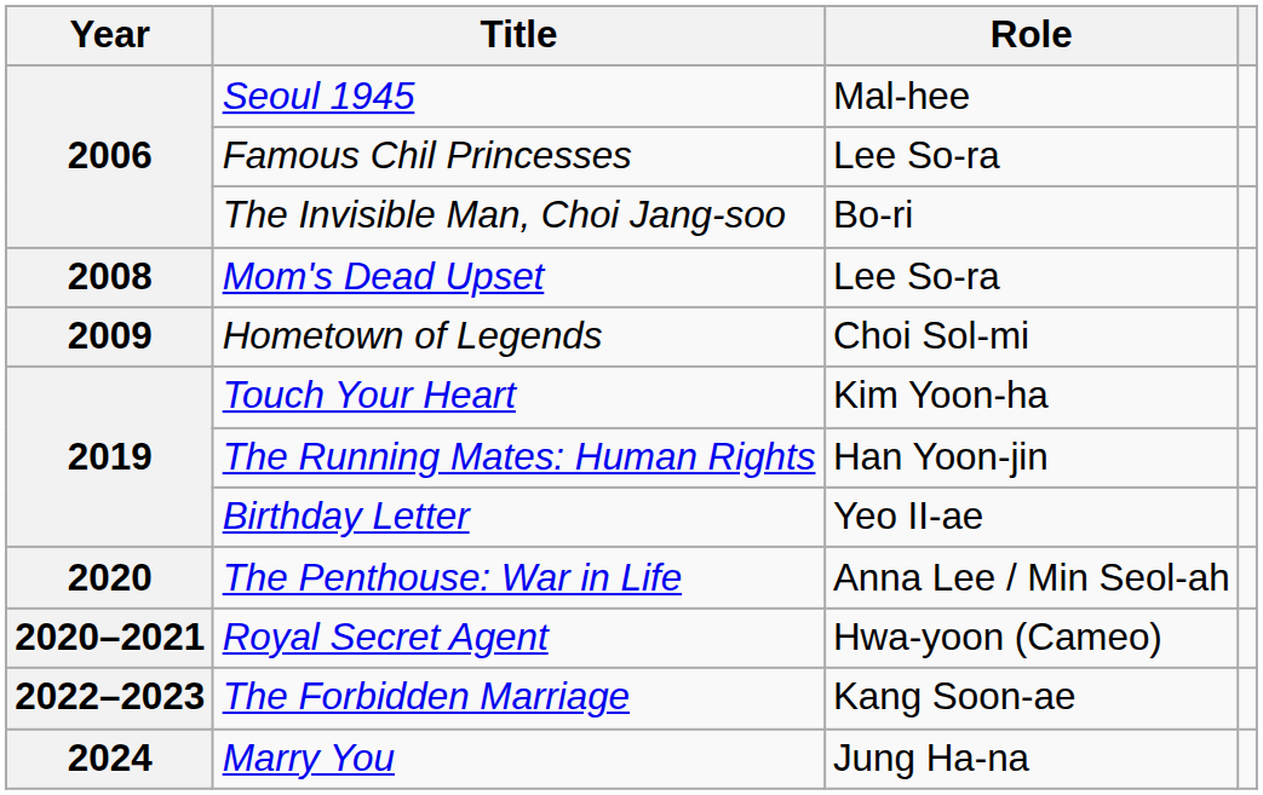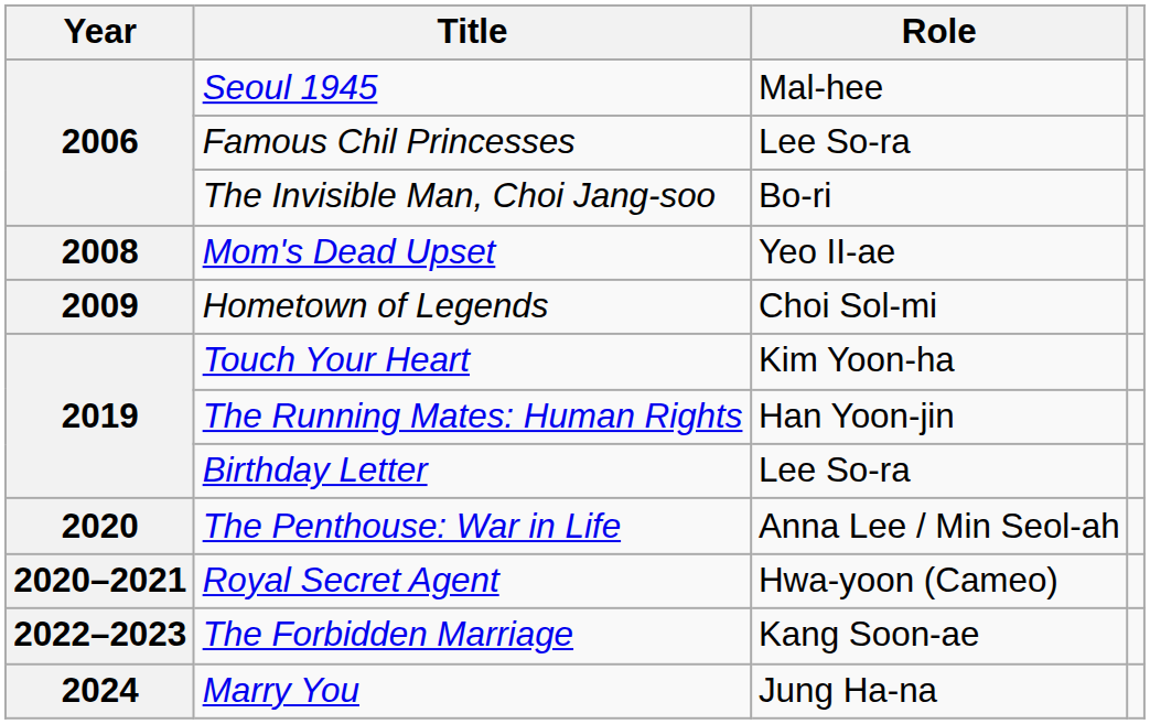 <table class="wikitable plainrowheaders sortable">
 <tr>
 <th scope="col">Year</th>
 <th scope="col">Title</th>
 <th scope="col">Role</th>
 <th scope="col" class="unsortable"></th>
 </tr>
 <tr>
 <th scope="row" rowspan="3">2006</th>
 <td><em><a href='#'>Seoul 1945</a></em></td>
 <td>Mal-hee</td>
 <td style="text-align:center"></td>
 </tr>
 <tr>
 <td><em>Famous Chil Princesses</em></td>
 <td>Lee So-ra</td>
 <td style="text-align:center"></td>
 </tr>
 <tr>
 <td><em>The Invisible Man, Choi Jang-soo</em></td>
 <td>Bo-ri</td>
 <td style="text-align:center"></td>
 </tr>
 <tr>
 <th scope="row">2008</th>
 <td><em><a href='#'>Mom's Dead Upset</a></em></td>
-<td>Lee So-ra</td>
+<td>Yeo II-ae</td>
 <td style="text-align:center"></td>
 </tr>
 <tr>
 <th scope="row">2009</th>
 <td><em>Hometown of Legends</em></td>
 <td>Choi Sol-mi</td>
 <td style="text-align:center"></td>
 </tr>
 <tr>
 <th scope="row" rowspan="3">2019</th>
 <td><em><a href='#'>Touch Your Heart</a></em></td>
 <td>Kim Yoon-ha</td>
 <td style="text-align:center"></td>
 </tr>
 <tr>
 <td><em><a href='#'>The Running Mates: Human Rights</a></em></td>
 <td>Han Yoon-jin</td>
 <td style="text-align:center"></td>
 </tr>
 <tr>
 <td><em><a href='#'>Birthday Letter</a></em></td>
-<td>Yeo II-ae</td>
+<td>Lee So-ra</td>
 <td style="text-align:center"></td>
 </tr>
 <tr>
 <th scope="row" rowspan="1">2020</th>
 <td><em><a href='#'>The Penthouse: War in Life</a></em></td>
 <td>Anna Lee / Min Seol-ah</td>
 <td style="text-align:center"></td>
 </tr>
 <tr>
 <th scope="row">2020–2021</th>
 <td><em><a href='#'>Royal Secret Agent</a></em></td>
 <td>Hwa-yoon (Cameo)</td>
 <td style="text-align:center"></td>
 </tr>
 <tr>
 <th scope="row">2022–2023</th>
 <td><em><a href='#'>The Forbidden Marriage</a></em></td>
 <td>Kang Soon-ae</td>
 <td style="text-align:center"></td>
 </tr>
 <tr>
 <th scope="row">2024</th>
 <td><em><a href='#'>Marry You</a></em></td>
 <td>Jung Ha-na</td>
 <td></td>
 </tr>
 </table>
